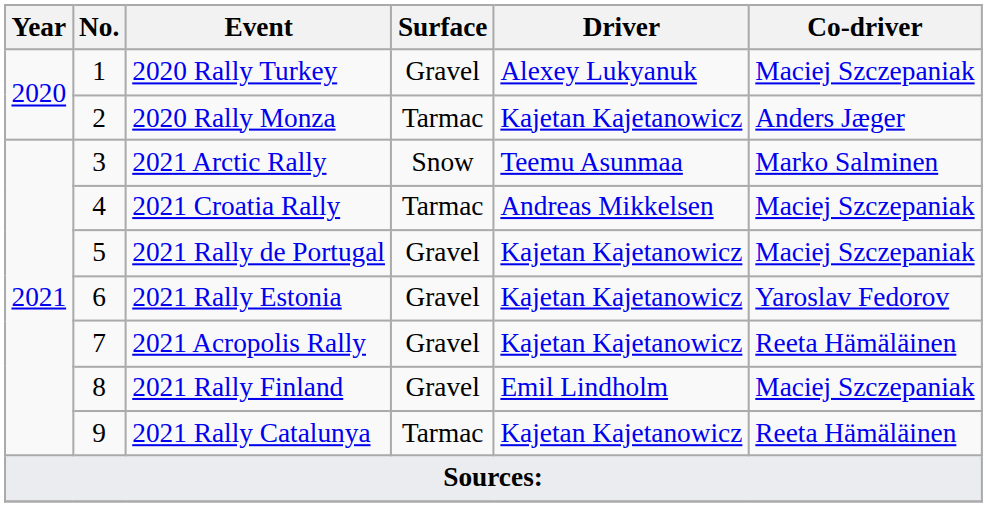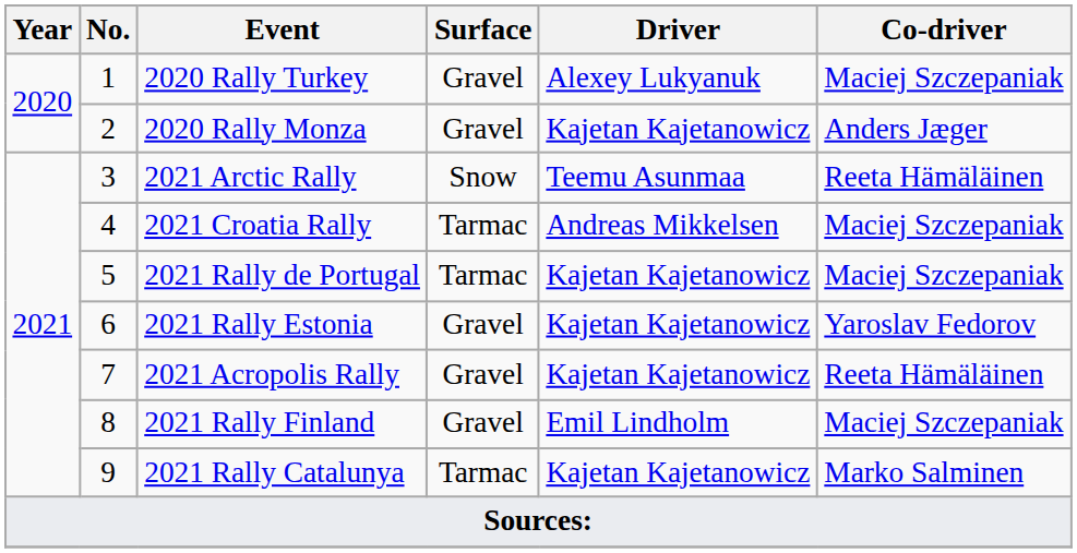 <table class="wikitable" style="font-size: 85%; ">
 <tr>
 <th>Year</th>
 <th>No.</th>
 <th>Event</th>
 <th>Surface</th>
 <th>Driver</th>
 <th>Co-driver</th>
 </tr>
 <tr>
 <td align="center" rowspan="2"><a href='#'>2020</a></td>
 <td align="center">1</td>
 <td> <a href='#'>2020 Rally Turkey</a></td>
 <td align="center">Gravel</td>
 <td nowrap> <a href='#'>Alexey Lukyanuk</a></td>
 <td> <a href='#'>Maciej Szczepaniak</a></td>
 </tr>
 <tr>
 <td align="center">2</td>
 <td> <a href='#'>2020 Rally Monza</a></td>
-<td align="center">Tarmac</td>
+<td align="center">Gravel</td>
 <td> <a href='#'>Kajetan Kajetanowicz</a></td>
 <td> <a href='#'>Anders Jæger</a></td>
 </tr>
 <tr>
 <td align="center" rowspan="7"><a href='#'>2021</a></td>
 <td align="center">3</td>
 <td> <a href='#'>2021 Arctic Rally</a></td>
 <td align="center">Snow</td>
 <td> <a href='#'>Teemu Asunmaa</a></td>
-<td> <a href='#'>Marko Salminen</a></td>
+<td> <a href='#'>Reeta Hämäläinen</a></td>
 </tr>
 <tr>
 <td align="center">4</td>
 <td> <a href='#'>2021 Croatia Rally</a></td>
 <td align="center">Tarmac</td>
 <td> <a href='#'>Andreas Mikkelsen</a></td>
 <td> <a href='#'>Maciej Szczepaniak</a></td>
 </tr>
 <tr>
 <td align="center">5</td>
 <td> <a href='#'>2021 Rally de Portugal</a></td>
-<td align="center">Gravel</td>
+<td align="center">Tarmac</td>
 <td> <a href='#'>Kajetan Kajetanowicz</a></td>
 <td> <a href='#'>Maciej Szczepaniak</a></td>
 </tr>
 <tr>
 <td align="center">6</td>
 <td> <a href='#'>2021 Rally Estonia</a></td>
 <td align="center">Gravel</td>
 <td> <a href='#'>Kajetan Kajetanowicz</a></td>
 <td nowrap> <a href='#'>Yaroslav Fedorov</a></td>
 </tr>
 <tr>
 <td align="center">7</td>
 <td> <a href='#'>2021 Acropolis Rally</a></td>
 <td align="center">Gravel</td>
 <td> <a href='#'>Kajetan Kajetanowicz</a></td>
 <td> <a href='#'>Reeta Hämäläinen</a></td>
 </tr>
 <tr>
 <td align="center">8</td>
 <td> <a href='#'>2021 Rally Finland</a></td>
 <td align="center">Gravel</td>
 <td> <a href='#'>Emil Lindholm</a></td>
 <td> <a href='#'>Maciej Szczepaniak</a></td>
 </tr>
 <tr>
 <td align="center">9</td>
 <td> <a href='#'>2021 Rally Catalunya</a></td>
 <td align="center">Tarmac</td>
 <td> <a href='#'>Kajetan Kajetanowicz</a></td>
-<td> <a href='#'>Reeta Hämäläinen</a></td>
+<td> <a href='#'>Marko Salminen</a></td>
 </tr>
 <tr>
 <td colspan="6" style="background-color:#EAECF0;text-align:center"><strong>Sources:</strong></td>
 </tr>
 <tr>
 </tr>
 </table>
